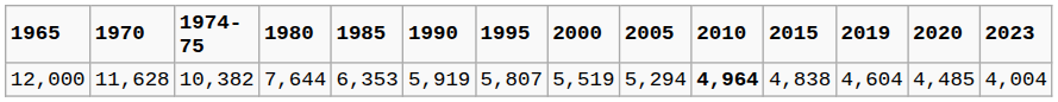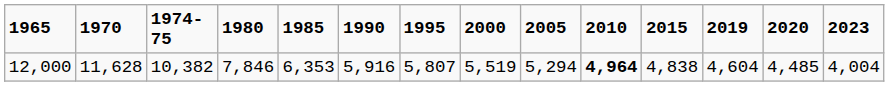 <table class="wikitable">
 <tr>
 <td><strong>1965</strong></td>
 <td><strong>1970</strong></td>
 <td><strong>1974-75</strong></td>
 <td><strong>1980</strong></td>
 <td><strong>1985</strong></td>
 <td><strong>1990</strong></td>
 <td><strong>1995</strong></td>
 <td><strong>2000</strong></td>
 <td><strong>2005</strong></td>
 <td><strong>2010</strong></td>
 <td><strong>2015</strong></td>
 <td><strong>2019</strong></td>
 <td><strong>2020</strong></td>
 <td><strong>2023</strong></td>
 </tr>
 <tr>
 <td>12,000</td>
 <td>11,628</td>
 <td>10,382</td>
-<td>7,644</td>
+<td>7,846</td>
 <td>6,353</td>
-<td>5,919</td>
+<td>5,916</td>
 <td>5,807</td>
 <td>5,519</td>
 <td>5,294</td>
 <td><strong>4,964</strong></td>
 <td>4,838</td>
 <td>4,604</td>
 <td>4,485</td>
 <td>4,004</td>
 </tr>
 </table>
